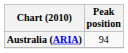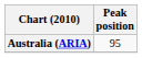 <table class="wikitable sortable plainrowheaders">
 <tr>
 <th scope="col">Chart (2010)</th>
 <th scope="col">Peak<br>position</th>
 </tr>
 <tr>
 <th scope="row">Australia (<a href='#'>ARIA</a>)</th>
-<td align="center">94</td>
+<td align="center">95</td>
 </tr>
 <tr>
 </tr>
 <tr>
 </tr>
 <tr>
 </tr>
 </table>
